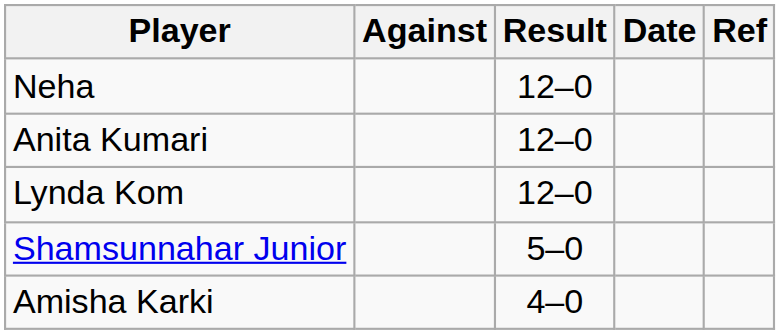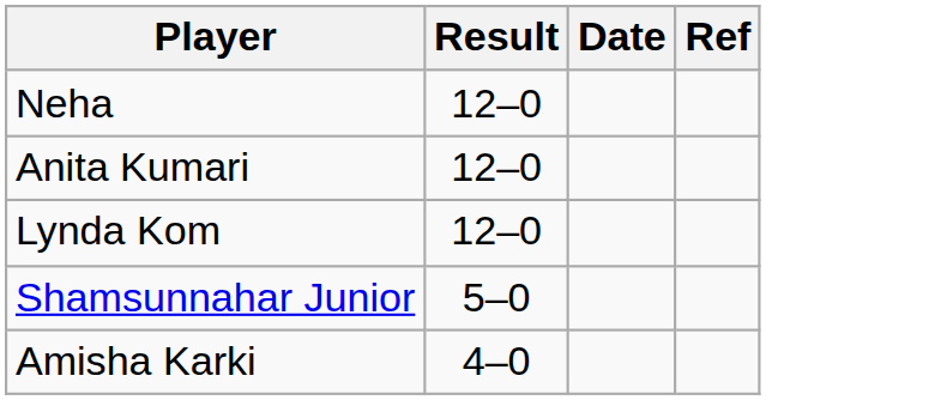 <table class="wikitable">
 <tr>
 <th>Player</th>
-<th>Against</th>
 <th style="text-align:center">Result</th>
 <th>Date</th>
 <th>Ref</th>
 </tr>
 <tr>
 <td> Neha</td>
-<td></td>
 <td align="center">12–0</td>
 <td></td>
 <td></td>
 </tr>
 <tr>
 <td> Anita Kumari</td>
-<td></td>
 <td align="center">12–0</td>
 <td></td>
 <td></td>
 </tr>
 <tr>
 <td> Lynda Kom</td>
-<td></td>
 <td align="center">12–0</td>
 <td></td>
 <td></td>
 </tr>
 <tr>
 <td> <a href='#'>Shamsunnahar Junior</a></td>
-<td></td>
 <td align="center">5–0</td>
 <td></td>
 <td></td>
 </tr>
 <tr>
 <td> Amisha Karki</td>
-<td></td>
 <td align="center">4–0</td>
 <td></td>
 <td></td>
 </tr>
 </table>
